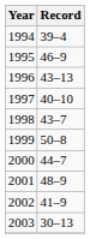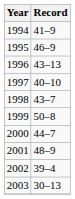 <table class="wikitable">
 <tr>
 <th>Year</th>
 <th>Record</th>
 </tr>
 <tr>
 <td>1994</td>
-<td>39–4</td>
+<td>41–9</td>
 </tr>
 <tr>
 <td>1995</td>
 <td>46–9</td>
 </tr>
 <tr>
 <td>1996</td>
 <td>43–13</td>
 </tr>
 <tr>
 <td>1997</td>
 <td>40–10</td>
 </tr>
 <tr>
 <td>1998</td>
 <td>43–7</td>
 </tr>
 <tr>
 <td>1999</td>
 <td>50–8</td>
 </tr>
 <tr>
 <td>2000</td>
 <td>44–7</td>
 </tr>
 <tr>
 <td>2001</td>
 <td>48–9</td>
 </tr>
 <tr>
 <td>2002</td>
-<td>41–9</td>
+<td>39–4</td>
 </tr>
 <tr>
 <td>2003</td>
 <td>30–13</td>
 </tr>
 <tr>
 </tr>
 </table>
